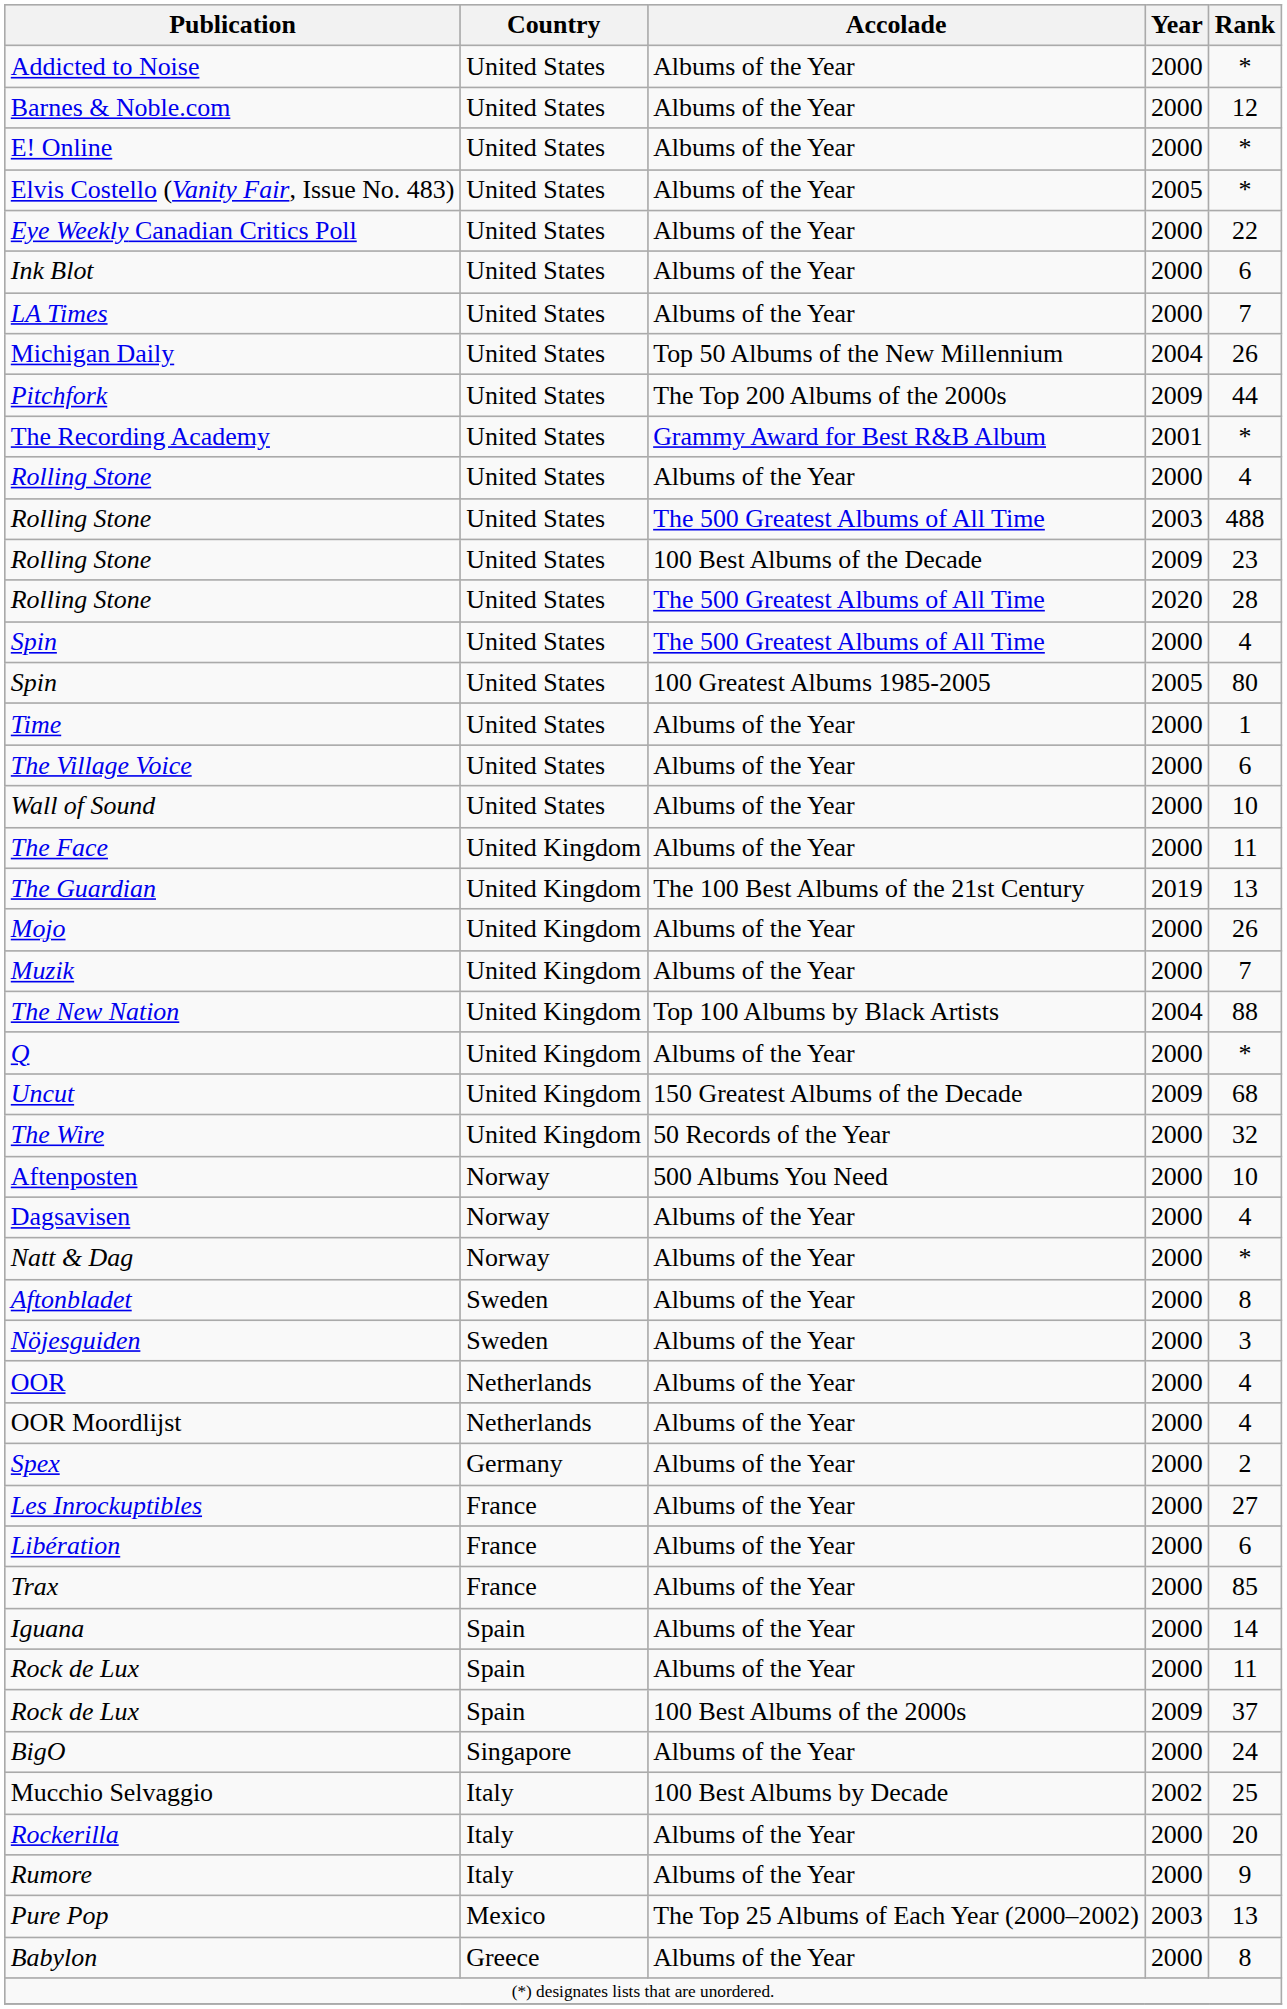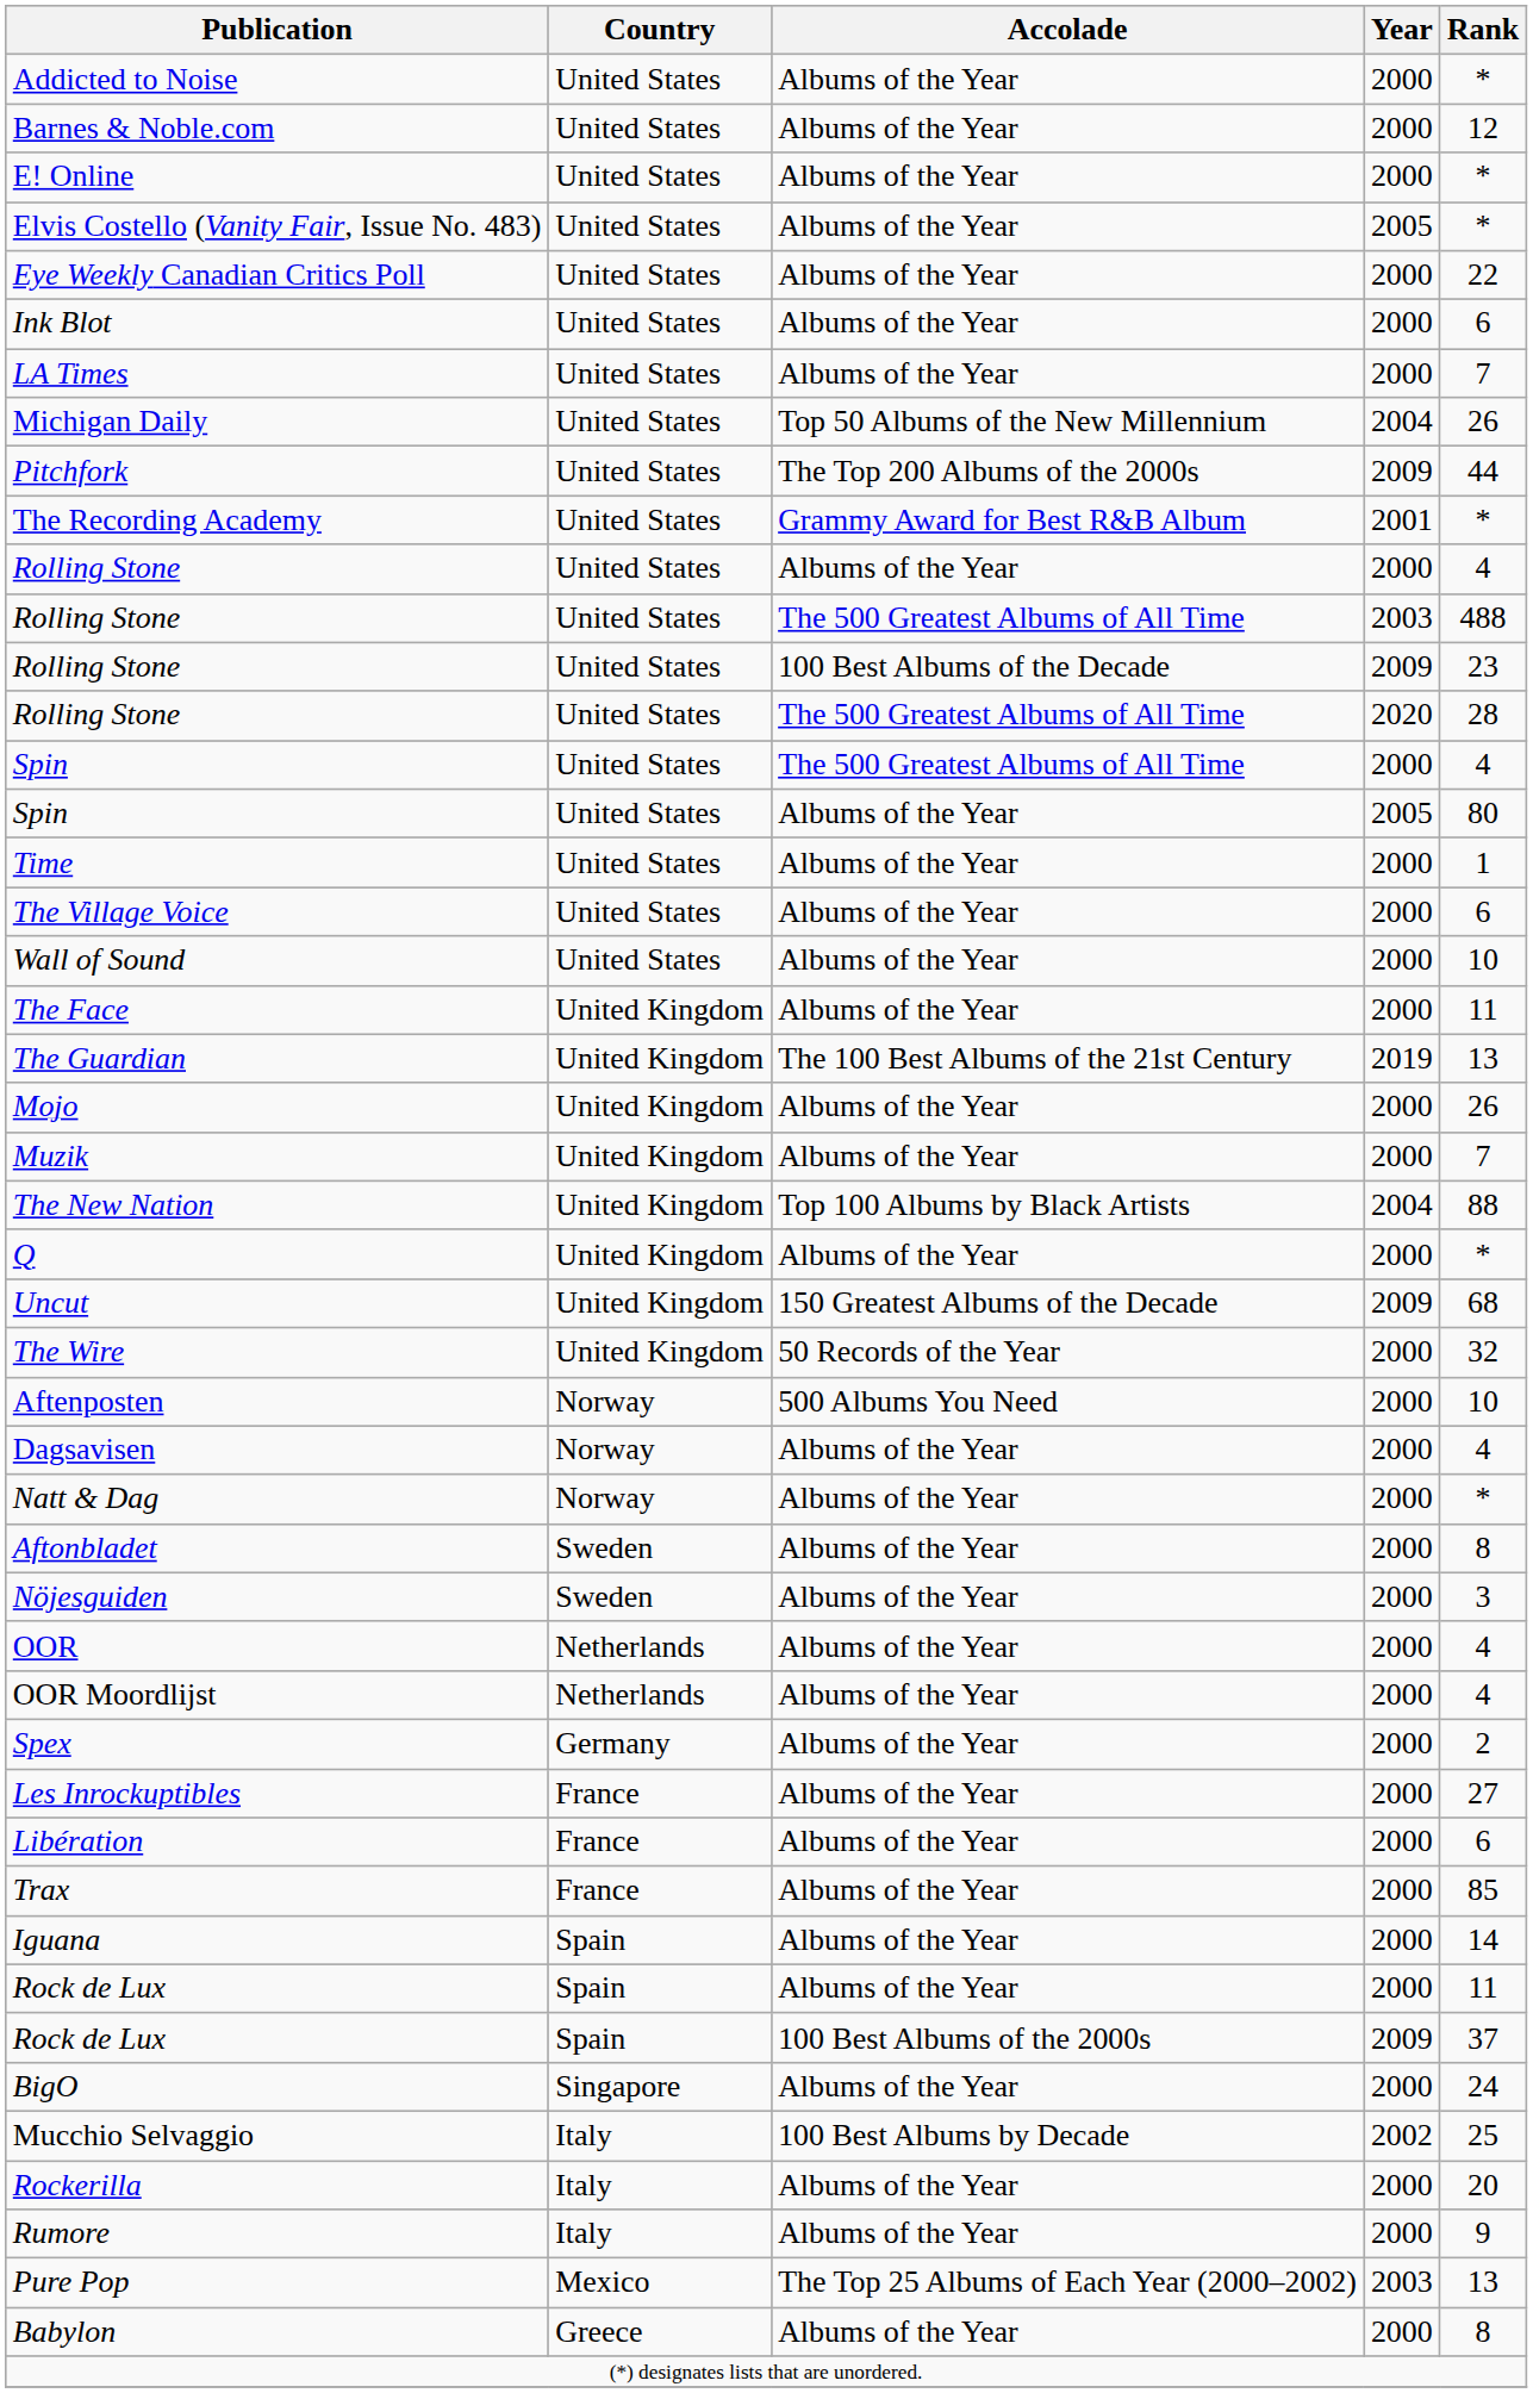 <table class="wikitable sortable">
 <tr>
 <th>Publication</th>
 <th>Country</th>
 <th>Accolade</th>
 <th>Year</th>
 <th>Rank</th>
 </tr>
 <tr>
 <td><a href='#'>Addicted to Noise</a></td>
 <td>United States</td>
 <td>Albums of the Year</td>
 <td>2000</td>
 <td align="center">*</td>
 </tr>
 <tr>
 <td><a href='#'>Barnes & Noble.com</a></td>
 <td>United States</td>
 <td>Albums of the Year</td>
 <td>2000</td>
 <td align="center">12</td>
 </tr>
 <tr>
 <td><a href='#'>E! Online</a></td>
 <td>United States</td>
 <td>Albums of the Year</td>
 <td>2000</td>
 <td align="center">*</td>
 </tr>
 <tr>
 <td><a href='#'>Elvis Costello</a> (<em><a href='#'>Vanity Fair</a></em>, Issue No. 483)</td>
 <td>United States</td>
 <td>Albums of the Year</td>
 <td>2005</td>
 <td align="center">*</td>
 </tr>
 <tr>
 <td><a href='#'><em>Eye Weekly</em> Canadian Critics Poll</a></td>
 <td>United States</td>
 <td>Albums of the Year</td>
 <td>2000</td>
 <td align="center">22</td>
 </tr>
 <tr>
 <td><em>Ink Blot</em></td>
 <td>United States</td>
 <td>Albums of the Year</td>
 <td>2000</td>
 <td align="center">6</td>
 </tr>
 <tr>
 <td><em><a href='#'>LA Times</a></em></td>
 <td>United States</td>
 <td>Albums of the Year</td>
 <td>2000</td>
 <td align="center">7</td>
 </tr>
 <tr>
 <td><a href='#'>Michigan Daily</a></td>
 <td>United States</td>
 <td>Top 50 Albums of the New Millennium</td>
 <td>2004</td>
 <td align="center">26</td>
 </tr>
 <tr>
 <td><em><a href='#'>Pitchfork</a></em></td>
 <td>United States</td>
 <td>The Top 200 Albums of the 2000s</td>
 <td>2009</td>
 <td align="center">44</td>
 </tr>
 <tr>
 <td><a href='#'>The Recording Academy</a></td>
 <td>United States</td>
 <td><a href='#'>Grammy Award for Best R&B Album</a></td>
 <td>2001</td>
 <td align="center">*</td>
 </tr>
 <tr>
 <td><em><a href='#'>Rolling Stone</a></em></td>
 <td>United States</td>
 <td>Albums of the Year</td>
 <td>2000</td>
 <td align="center">4</td>
 </tr>
 <tr>
 <td><em>Rolling Stone</em></td>
 <td>United States</td>
 <td><a href='#'>The 500 Greatest Albums of All Time</a></td>
 <td>2003</td>
 <td align="center">488</td>
 </tr>
 <tr>
 <td><em>Rolling Stone</em></td>
 <td>United States</td>
 <td>100 Best Albums of the Decade</td>
 <td>2009</td>
 <td align="center">23</td>
 </tr>
 <tr>
 <td><em>Rolling Stone</em></td>
 <td>United States</td>
 <td><a href='#'>The 500 Greatest Albums of All Time</a></td>
 <td>2020</td>
 <td align="center">28</td>
 </tr>
 <tr>
 <td><em><a href='#'>Spin</a></em></td>
 <td>United States</td>
 <td><a href='#'>The 500 Greatest Albums of All Time</a></td>
 <td>2000</td>
 <td align="center">4</td>
 </tr>
 <tr>
 <td><em>Spin</em></td>
 <td>United States</td>
-<td>100 Greatest Albums 1985-2005</td>
+<td>Albums of the Year</td>
 <td>2005</td>
 <td align="center">80</td>
 </tr>
 <tr>
 <td><em><a href='#'>Time</a></em></td>
 <td>United States</td>
 <td>Albums of the Year</td>
 <td>2000</td>
 <td align="center">1</td>
 </tr>
 <tr>
 <td><em><a href='#'>The Village Voice</a></em></td>
 <td>United States</td>
 <td>Albums of the Year</td>
 <td>2000</td>
 <td align="center">6</td>
 </tr>
 <tr>
 <td><em>Wall of Sound</em></td>
 <td>United States</td>
 <td>Albums of the Year</td>
 <td>2000</td>
 <td align="center">10</td>
 </tr>
 <tr>
 <td><em><a href='#'>The Face</a></em></td>
 <td>United Kingdom</td>
 <td>Albums of the Year</td>
 <td>2000</td>
 <td align="center">11</td>
 </tr>
 <tr>
 <td><em><a href='#'>The Guardian</a></em></td>
 <td>United Kingdom</td>
 <td>The 100 Best Albums of the 21st Century</td>
 <td>2019</td>
 <td align="center">13</td>
 </tr>
 <tr>
 <td><em><a href='#'>Mojo</a></em></td>
 <td>United Kingdom</td>
 <td>Albums of the Year</td>
 <td>2000</td>
 <td align="center">26</td>
 </tr>
 <tr>
 <td><em><a href='#'>Muzik</a></em></td>
 <td>United Kingdom</td>
 <td>Albums of the Year</td>
 <td>2000</td>
 <td align="center">7</td>
 </tr>
 <tr>
 <td><em><a href='#'>The New Nation</a></em></td>
 <td>United Kingdom</td>
 <td>Top 100 Albums by Black Artists</td>
 <td>2004</td>
 <td align="center">88</td>
 </tr>
 <tr>
 <td><em><a href='#'>Q</a></em></td>
 <td>United Kingdom</td>
 <td>Albums of the Year</td>
 <td>2000</td>
 <td align="center">*</td>
 </tr>
 <tr>
 <td><em><a href='#'>Uncut</a></em></td>
 <td>United Kingdom</td>
 <td>150 Greatest Albums of the Decade</td>
 <td>2009</td>
 <td align="center">68</td>
 </tr>
 <tr>
 <td><em><a href='#'>The Wire</a></em></td>
 <td>United Kingdom</td>
 <td>50 Records of the Year</td>
 <td>2000</td>
 <td align="center">32</td>
 </tr>
 <tr>
 <td><a href='#'>Aftenposten</a></td>
 <td>Norway</td>
 <td>500 Albums You Need</td>
 <td>2000</td>
 <td align="center">10</td>
 </tr>
 <tr>
 <td><a href='#'>Dagsavisen</a></td>
 <td>Norway</td>
 <td>Albums of the Year</td>
 <td>2000</td>
 <td align="center">4</td>
 </tr>
 <tr>
 <td><em>Natt & Dag</em></td>
 <td>Norway</td>
 <td>Albums of the Year</td>
 <td>2000</td>
 <td align="center">*</td>
 </tr>
 <tr>
 <td><em><a href='#'>Aftonbladet</a></em></td>
 <td>Sweden</td>
 <td>Albums of the Year</td>
 <td>2000</td>
 <td align="center">8</td>
 </tr>
 <tr>
 <td><em><a href='#'>Nöjesguiden</a></em></td>
 <td>Sweden</td>
 <td>Albums of the Year</td>
 <td>2000</td>
 <td align="center">3</td>
 </tr>
 <tr>
 <td><a href='#'>OOR</a></td>
 <td>Netherlands</td>
 <td>Albums of the Year</td>
 <td>2000</td>
 <td align="center">4</td>
 </tr>
 <tr>
 <td>OOR Moordlijst</td>
 <td>Netherlands</td>
 <td>Albums of the Year</td>
 <td>2000</td>
 <td align="center">4</td>
 </tr>
 <tr>
 <td><em><a href='#'>Spex</a></em></td>
 <td rowspan="1">Germany</td>
 <td>Albums of the Year</td>
 <td>2000</td>
 <td align="center">2</td>
 </tr>
 <tr>
 <td><em><a href='#'>Les Inrockuptibles</a></em></td>
 <td>France</td>
 <td>Albums of the Year</td>
 <td>2000</td>
 <td align="center">27</td>
 </tr>
 <tr>
 <td><em><a href='#'>Libération</a></em></td>
 <td>France</td>
 <td>Albums of the Year</td>
 <td>2000</td>
 <td align="center">6</td>
 </tr>
 <tr>
 <td><em>Trax</em></td>
 <td>France</td>
 <td>Albums of the Year</td>
 <td>2000</td>
 <td align="center">85</td>
 </tr>
 <tr>
 <td><em>Iguana</em></td>
 <td>Spain</td>
 <td>Albums of the Year</td>
 <td>2000</td>
 <td align="center">14</td>
 </tr>
 <tr>
 <td><em>Rock de Lux</em></td>
 <td>Spain</td>
 <td>Albums of the Year</td>
 <td>2000</td>
 <td align="center">11</td>
 </tr>
 <tr>
 <td><em>Rock de Lux</em></td>
 <td>Spain</td>
 <td>100 Best Albums of the 2000s</td>
 <td>2009</td>
 <td align="center">37</td>
 </tr>
 <tr>
 <td><em>BigO</em></td>
 <td rowspan="1">Singapore</td>
 <td>Albums of the Year</td>
 <td>2000</td>
 <td align="center">24</td>
 </tr>
 <tr>
 <td>Mucchio Selvaggio</td>
 <td>Italy</td>
 <td>100 Best Albums by Decade</td>
 <td>2002</td>
 <td align="center">25</td>
 </tr>
 <tr>
 <td><em><a href='#'>Rockerilla</a></em></td>
 <td>Italy</td>
 <td>Albums of the Year</td>
 <td>2000</td>
 <td align="center">20</td>
 </tr>
 <tr>
 <td><em>Rumore</em></td>
 <td>Italy</td>
 <td>Albums of the Year</td>
 <td>2000</td>
 <td align="center">9</td>
 </tr>
 <tr>
 <td><em>Pure Pop</em></td>
 <td rowspan="1">Mexico</td>
 <td>The Top 25 Albums of Each Year (2000–2002)</td>
 <td>2003</td>
 <td align="center">13</td>
 </tr>
 <tr>
 <td><em>Babylon</em></td>
 <td rowspan="1">Greece</td>
 <td>Albums of the Year</td>
 <td>2000</td>
 <td align="center">8</td>
 </tr>
 <tr>
 <td align="center" colspan="7" style="font-size: 8pt">(*) designates lists that are unordered.</td>
 </tr>
 <tr>
 </tr>
 </table>
